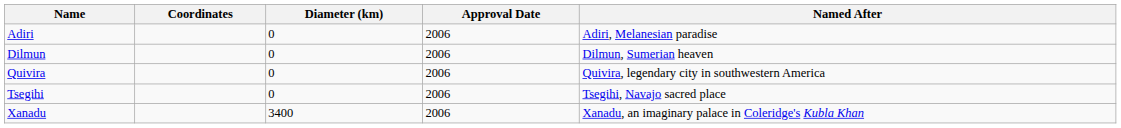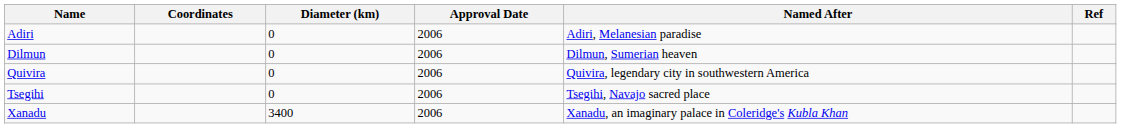 <table class="wikitable" style="min-width: 90%;">
 <tr>
 <th style="width:10em">Name</th>
 <th style="width:10em">Coordinates</th>
 <th>Diameter (km)</th>
 <th>Approval Date</th>
 <th>Named After</th>
+<th>Ref</th>
 </tr>
 <tr>
 <td><a href='#'>Adiri</a></td>
 <td></td>
 <td>0</td>
 <td>2006</td>
 <td><a href='#'>Adiri</a>, <a href='#'>Melanesian</a> paradise</td>
+<td></td>
 </tr>
 <tr>
 <td><a href='#'>Dilmun</a></td>
 <td></td>
 <td>0</td>
 <td>2006</td>
 <td><a href='#'>Dilmun</a>, <a href='#'>Sumerian</a> heaven</td>
+<td></td>
 </tr>
 <tr>
 <td><a href='#'>Quivira</a></td>
 <td></td>
 <td>0</td>
 <td>2006</td>
 <td><a href='#'>Quivira</a>, legendary city in southwestern America</td>
+<td></td>
 </tr>
 <tr>
 <td><a href='#'>Tsegihi</a></td>
 <td></td>
 <td>0</td>
 <td>2006</td>
 <td><a href='#'>Tsegihi</a>, <a href='#'>Navajo</a> sacred place</td>
+<td></td>
 </tr>
 <tr>
 <td><a href='#'>Xanadu</a></td>
 <td></td>
 <td>3400</td>
 <td>2006</td>
 <td><a href='#'>Xanadu</a>, an imaginary palace in <a href='#'>Coleridge's</a> <em><a href='#'>Kubla Khan</a></em></td>
+<td></td>
 </tr>
 </table>
